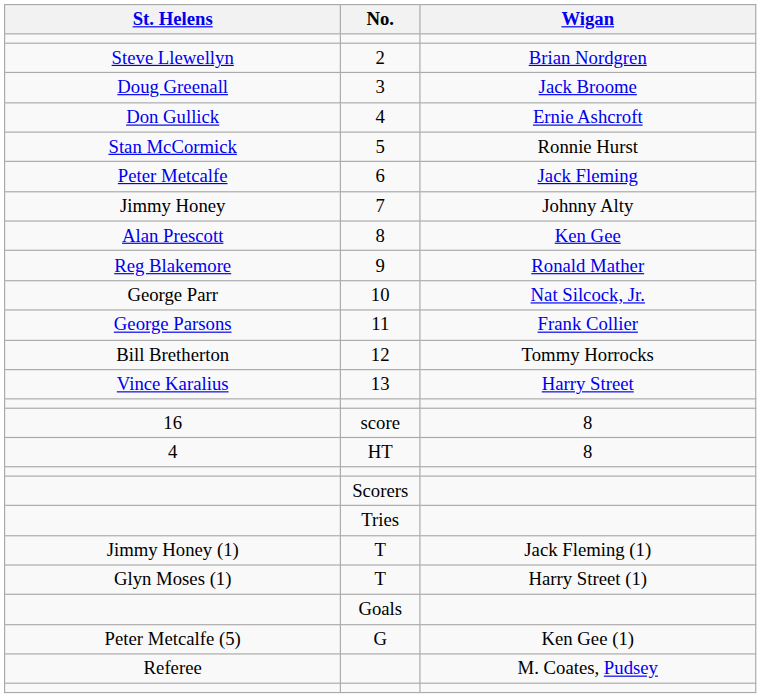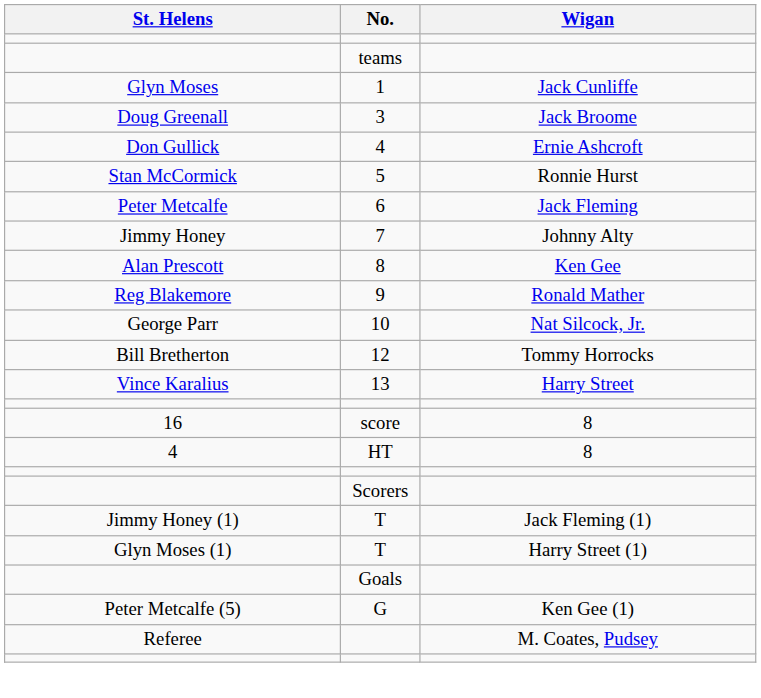 <table class="wikitable" style="text-align:center;">
 <tr>
 <th width=280 abbr="St Helens"><a href='#'>St. Helens</a></th>
 <th width=60 abbr="Number">No.</th>
 <th width=280 abbr="Wigan"><a href='#'>Wigan</a></th>
 </tr>
 <tr>
 <td></td>
 <td></td>
 <td></td>
 </tr>
 <tr>
-<td><a href='#'>Steve Llewellyn</a></td>
-<td>2</td>
-<td><a href='#'>Brian Nordgren</a></td>
+<td></td>
+<td>teams</td>
+<td></td>
+</tr>
+<tr>
+<td><a href='#'>Glyn Moses</a></td>
+<td>1</td>
+<td><a href='#'>Jack Cunliffe</a></td>
 </tr>
 <tr>
 <td><a href='#'>Doug Greenall</a></td>
 <td>3</td>
 <td><a href='#'>Jack Broome</a></td>
 </tr>
 <tr>
 <td><a href='#'>Don Gullick</a></td>
 <td>4</td>
 <td><a href='#'>Ernie Ashcroft</a></td>
 </tr>
 <tr>
 <td><a href='#'>Stan McCormick</a></td>
 <td>5</td>
 <td>Ronnie Hurst </td>
 </tr>
 <tr>
 <td><a href='#'>Peter Metcalfe</a></td>
 <td>6</td>
 <td><a href='#'>Jack Fleming</a></td>
 </tr>
 <tr>
 <td>Jimmy Honey </td>
 <td>7</td>
 <td>Johnny Alty </td>
 </tr>
 <tr>
 <td><a href='#'>Alan Prescott</a></td>
 <td>8</td>
 <td><a href='#'>Ken Gee</a></td>
 </tr>
 <tr>
 <td><a href='#'>Reg Blakemore</a></td>
 <td>9</td>
 <td><a href='#'>Ronald Mather</a></td>
 </tr>
 <tr>
 <td>George Parr </td>
 <td>10</td>
 <td><a href='#'>Nat Silcock, Jr.</a></td>
 </tr>
 <tr>
-<td><a href='#'>George Parsons</a></td>
-<td>11</td>
-<td><a href='#'>Frank Collier</a></td>
-</tr>
-<tr>
 <td>Bill Bretherton </td>
 <td>12</td>
 <td>Tommy Horrocks </td>
 </tr>
 <tr>
 <td><a href='#'>Vince Karalius</a></td>
 <td>13</td>
 <td><a href='#'>Harry Street</a></td>
 </tr>
 <tr>
 <td></td>
 <td></td>
 <td></td>
 </tr>
 <tr>
 <td>16</td>
 <td>score</td>
 <td>8</td>
 </tr>
 <tr>
 <td>4</td>
 <td>HT</td>
 <td>8</td>
 </tr>
 <tr>
 <td></td>
 <td></td>
 <td></td>
 </tr>
 <tr>
 <td></td>
 <td>Scorers</td>
 <td></td>
 </tr>
 <tr>
-<td></td>
-<td>Tries</td>
-<td></td>
-</tr>
-<tr>
 <td>Jimmy Honey (1)</td>
 <td>T</td>
 <td>Jack Fleming (1)</td>
 </tr>
 <tr>
 <td>Glyn Moses (1)</td>
 <td>T</td>
 <td>Harry Street (1)</td>
 </tr>
 <tr>
 <td></td>
 <td>Goals</td>
 <td></td>
 </tr>
 <tr>
 <td>Peter Metcalfe (5)</td>
 <td>G</td>
 <td>Ken Gee (1)</td>
 </tr>
 <tr>
 <td>Referee</td>
 <td></td>
 <td>M. Coates, <a href='#'>Pudsey</a></td>
 </tr>
 <tr>
 <td></td>
 <td></td>
 <td></td>
 </tr>
 </table>
